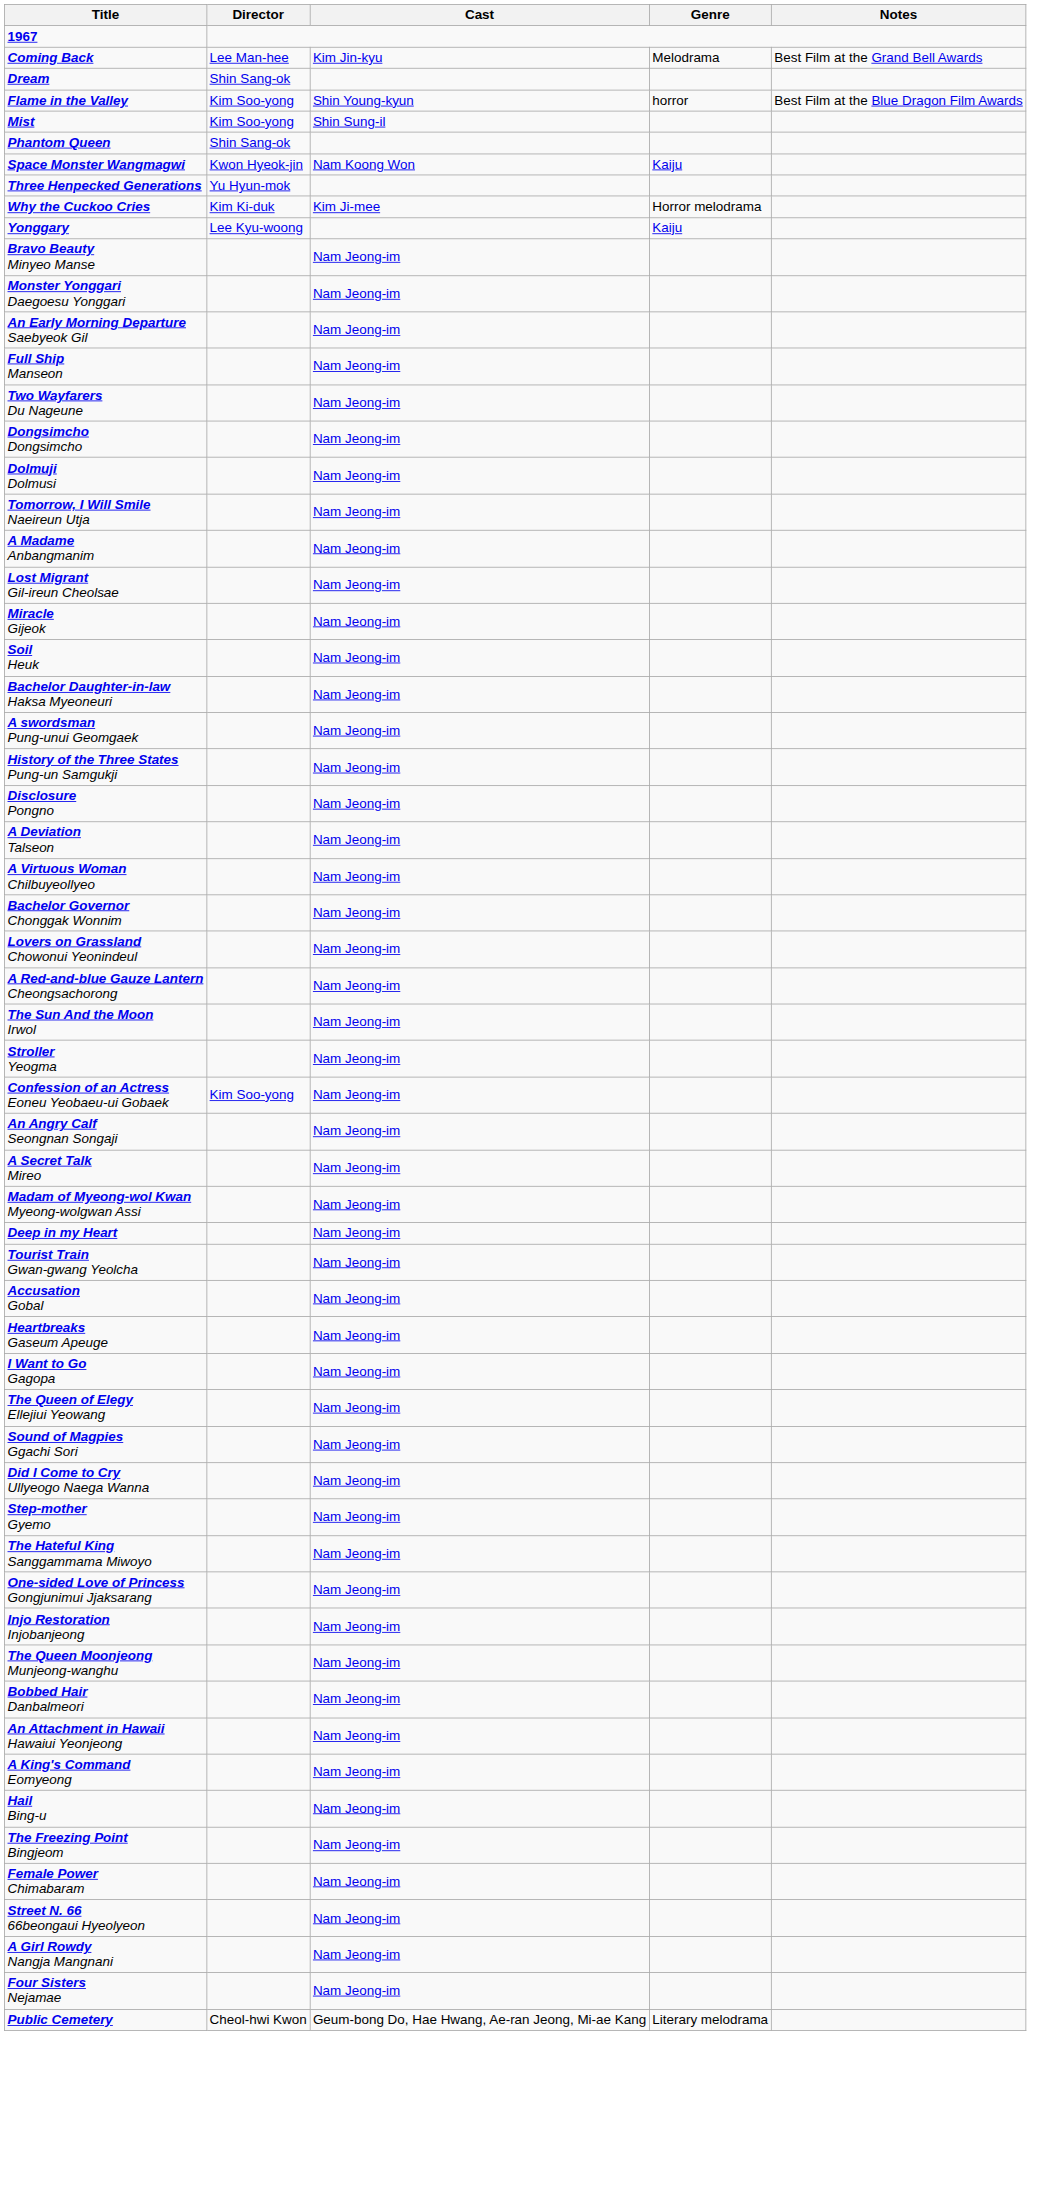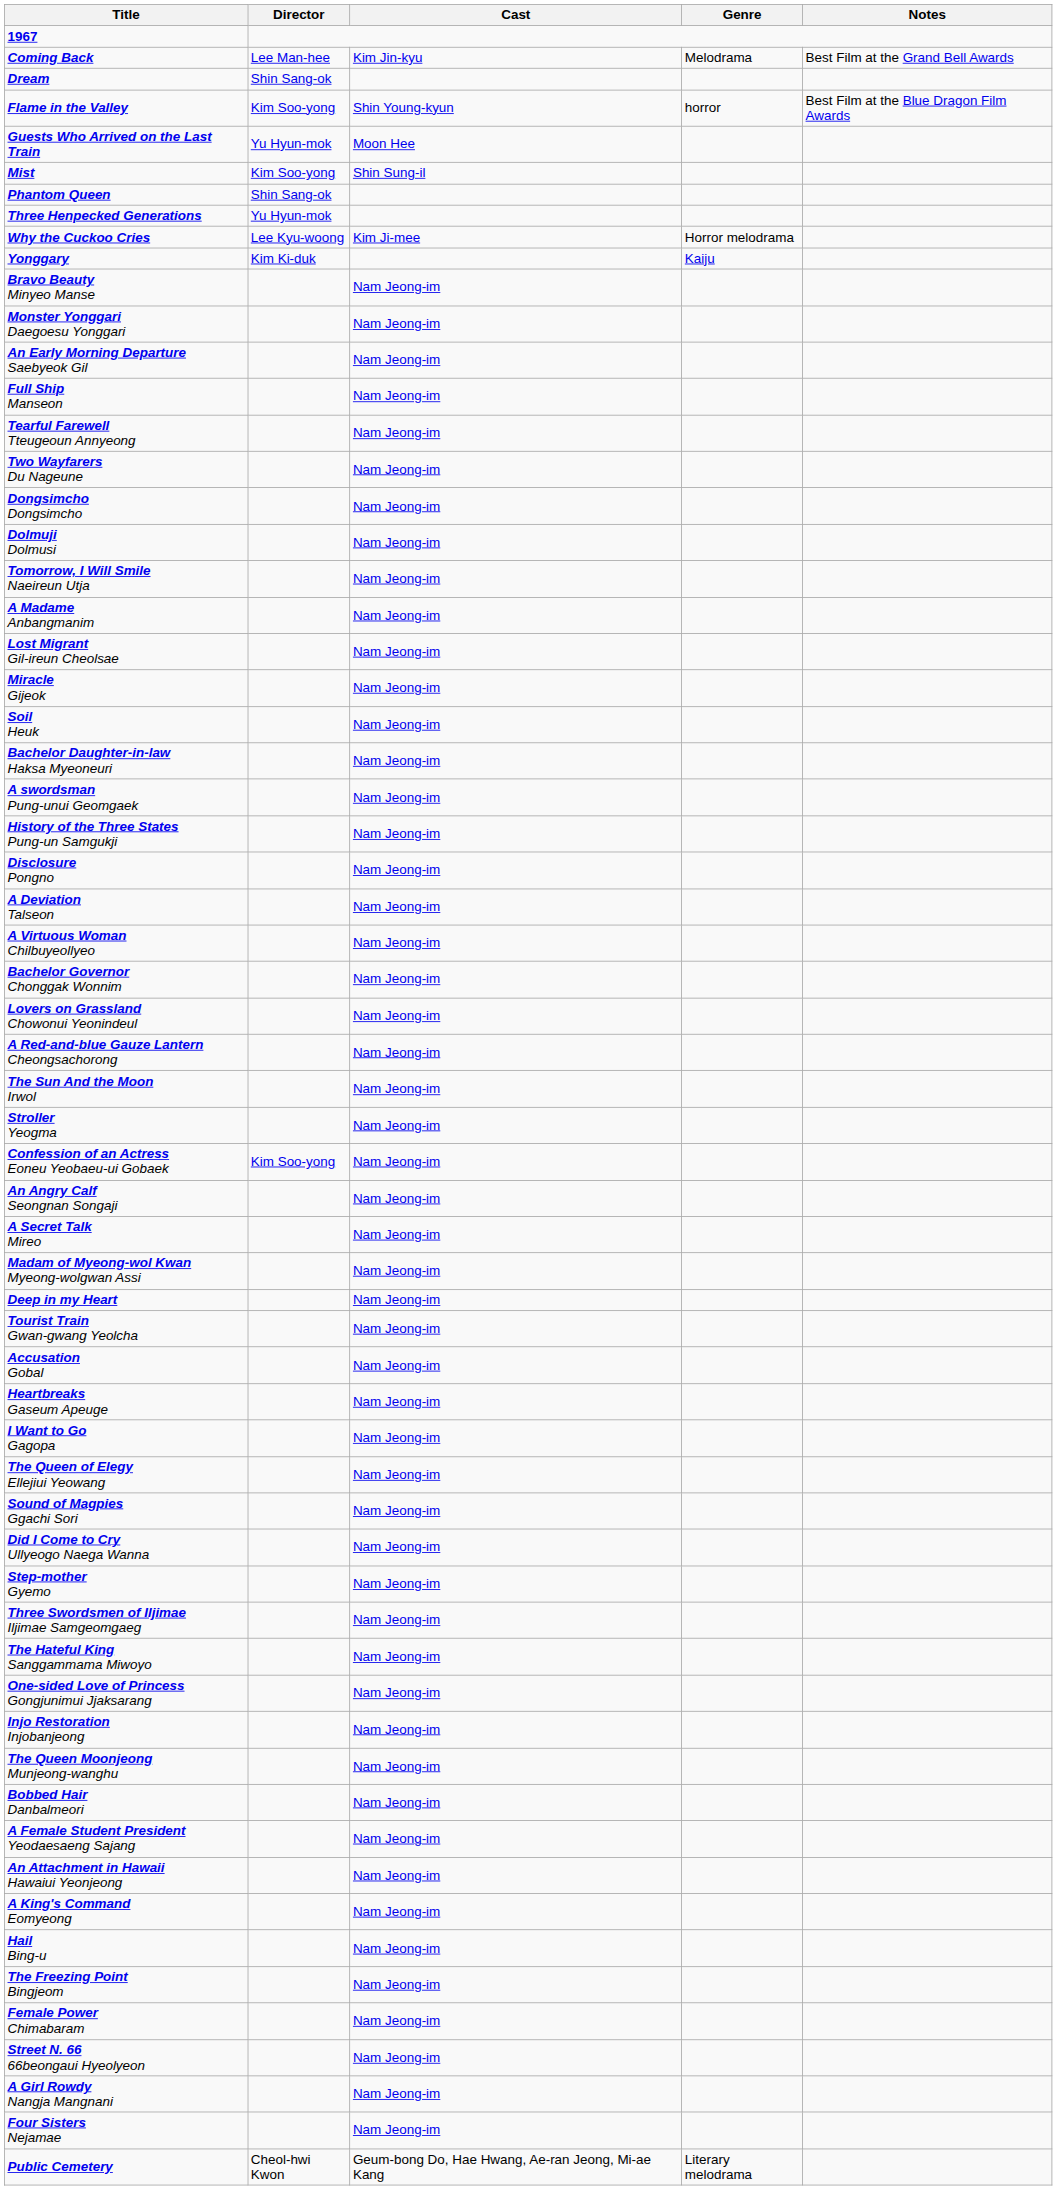 <table class="wikitable sortable">
 <tr>
 <th>Title</th>
 <th>Director</th>
 <th>Cast</th>
 <th>Genre</th>
 <th>Notes</th>
 </tr>
 <tr>
 <td><strong><a href='#'>1967</a></strong></td>
 </tr>
 <tr>
 <td><strong><em><a href='#'>Coming Back</a></em></strong></td>
 <td><a href='#'>Lee Man-hee</a></td>
 <td><a href='#'>Kim Jin-kyu</a></td>
 <td>Melodrama</td>
 <td>Best Film at the <a href='#'>Grand Bell Awards</a></td>
 </tr>
 <tr>
 <td><strong><em><a href='#'>Dream</a></em></strong></td>
 <td><a href='#'>Shin Sang-ok</a></td>
 <td></td>
 <td></td>
 <td></td>
 </tr>
 <tr>
 <td><strong><em><a href='#'>Flame in the Valley</a></em></strong></td>
 <td><a href='#'>Kim Soo-yong</a></td>
 <td><a href='#'>Shin Young-kyun</a></td>
 <td>horror</td>
 <td>Best Film at the <a href='#'>Blue Dragon Film Awards</a></td>
 </tr>
 <tr>
+<td><strong><em><a href='#'>Guests Who Arrived on the Last Train</a></em></strong></td>
+<td><a href='#'>Yu Hyun-mok</a></td>
+<td><a href='#'>Moon Hee</a></td>
+<td></td>
+<td></td>
+</tr>
+<tr>
 <td><strong><em><a href='#'>Mist</a></em></strong></td>
 <td><a href='#'>Kim Soo-yong</a></td>
 <td><a href='#'>Shin Sung-il</a></td>
 <td></td>
 <td></td>
 </tr>
 <tr>
 <td><strong><em><a href='#'>Phantom Queen</a></em></strong></td>
 <td><a href='#'>Shin Sang-ok</a></td>
 <td></td>
 <td></td>
 <td></td>
 </tr>
 <tr>
-<td><strong><em><a href='#'>Space Monster Wangmagwi</a></em></strong></td>
-<td><a href='#'>Kwon Hyeok-jin</a></td>
-<td><a href='#'>Nam Koong Won</a></td>
-<td><a href='#'>Kaiju</a></td>
-<td></td>
-</tr>
-<tr>
 <td><strong><em><a href='#'>Three Henpecked Generations</a></em></strong></td>
 <td><a href='#'>Yu Hyun-mok</a></td>
 <td></td>
 <td></td>
 <td></td>
 </tr>
 <tr>
 <td><strong><em><a href='#'>Why the Cuckoo Cries</a></em></strong></td>
-<td><a href='#'>Kim Ki-duk</a></td>
+<td><a href='#'>Lee Kyu-woong</a></td>
 <td><a href='#'>Kim Ji-mee</a></td>
 <td>Horror melodrama</td>
 <td></td>
 </tr>
 <tr>
 <td><strong><em><a href='#'>Yonggary</a></em></strong></td>
-<td><a href='#'>Lee Kyu-woong</a></td>
+<td><a href='#'>Kim Ki-duk</a></td>
 <td></td>
 <td><a href='#'>Kaiju</a></td>
 <td></td>
 </tr>
 <tr>
 <td><strong><em><a href='#'>Bravo Beauty</a></em></strong><br><em>Minyeo Manse</em></td>
 <td></td>
 <td><a href='#'>Nam Jeong-im</a></td>
 <td></td>
 <td></td>
 </tr>
 <tr>
 <td><strong><em><a href='#'>Monster Yonggari</a></em></strong><br><em>Daegoesu Yonggari</em></td>
 <td></td>
 <td><a href='#'>Nam Jeong-im</a></td>
 <td></td>
 <td></td>
 </tr>
 <tr>
 <td><strong><em><a href='#'>An Early Morning Departure</a></em></strong><br><em>Saebyeok Gil</em></td>
 <td></td>
 <td><a href='#'>Nam Jeong-im</a></td>
 <td></td>
 <td></td>
 </tr>
 <tr>
 <td><strong><em><a href='#'>Full Ship</a></em></strong><br><em>Manseon</em></td>
+<td></td>
+<td><a href='#'>Nam Jeong-im</a></td>
+<td></td>
+<td></td>
+</tr>
+<tr>
+<td><strong><em><a href='#'>Tearful Farewell</a></em></strong><br><em>Tteugeoun Annyeong</em></td>
 <td></td>
 <td><a href='#'>Nam Jeong-im</a></td>
 <td></td>
 <td></td>
 </tr>
 <tr>
 <td><strong><em><a href='#'>Two Wayfarers</a></em></strong><br><em>Du Nageune</em></td>
 <td></td>
 <td><a href='#'>Nam Jeong-im</a></td>
 <td></td>
 <td></td>
 </tr>
 <tr>
 <td><strong><em><a href='#'>Dongsimcho</a></em></strong><br><em>Dongsimcho</em></td>
 <td></td>
 <td><a href='#'>Nam Jeong-im</a></td>
 <td></td>
 <td></td>
 </tr>
 <tr>
 <td><strong><em><a href='#'>Dolmuji</a></em></strong><br><em>Dolmusi</em></td>
 <td></td>
 <td><a href='#'>Nam Jeong-im</a></td>
 <td></td>
 <td></td>
 </tr>
 <tr>
 <td><strong><em><a href='#'>Tomorrow, I Will Smile</a></em></strong><br><em>Naeireun Utja</em></td>
 <td></td>
 <td><a href='#'>Nam Jeong-im</a></td>
 <td></td>
 <td></td>
 </tr>
 <tr>
 <td><strong><em><a href='#'>A Madame</a></em></strong><br><em>Anbangmanim</em></td>
 <td></td>
 <td><a href='#'>Nam Jeong-im</a></td>
 <td></td>
 <td></td>
 </tr>
 <tr>
 <td><strong><em><a href='#'>Lost Migrant</a></em></strong><br><em>Gil-ireun Cheolsae</em></td>
 <td></td>
 <td><a href='#'>Nam Jeong-im</a></td>
 <td></td>
 <td></td>
 </tr>
 <tr>
 <td><strong><em><a href='#'>Miracle</a></em></strong><br><em>Gijeok</em></td>
 <td></td>
 <td><a href='#'>Nam Jeong-im</a></td>
 <td></td>
 <td></td>
 </tr>
 <tr>
 <td><strong><em><a href='#'>Soil</a></em></strong><br><em>Heuk</em></td>
 <td></td>
 <td><a href='#'>Nam Jeong-im</a></td>
 <td></td>
 <td></td>
 </tr>
 <tr>
 <td><strong><em><a href='#'>Bachelor Daughter-in-law</a></em></strong><br><em>Haksa Myeoneuri</em></td>
 <td></td>
 <td><a href='#'>Nam Jeong-im</a></td>
 <td></td>
 <td></td>
 </tr>
 <tr>
 <td><strong><em><a href='#'>A swordsman</a></em></strong><br><em>Pung-unui Geomgaek</em></td>
 <td></td>
 <td><a href='#'>Nam Jeong-im</a></td>
 <td></td>
 <td></td>
 </tr>
 <tr>
 <td><strong><em><a href='#'>History of the Three States</a></em></strong><br><em>Pung-un Samgukji</em></td>
 <td></td>
 <td><a href='#'>Nam Jeong-im</a></td>
 <td></td>
 <td></td>
 </tr>
 <tr>
 <td><strong><em><a href='#'>Disclosure</a></em></strong><br><em>Pongno</em></td>
 <td></td>
 <td><a href='#'>Nam Jeong-im</a></td>
 <td></td>
 <td></td>
 </tr>
 <tr>
 <td><strong><em><a href='#'>A Deviation</a></em></strong><br><em>Talseon</em></td>
 <td></td>
 <td><a href='#'>Nam Jeong-im</a></td>
 <td></td>
 <td></td>
 </tr>
 <tr>
 <td><strong><em><a href='#'>A Virtuous Woman</a></em></strong><br><em>Chilbuyeollyeo</em></td>
 <td></td>
 <td><a href='#'>Nam Jeong-im</a></td>
 <td></td>
 <td></td>
 </tr>
 <tr>
 <td><strong><em><a href='#'>Bachelor Governor</a></em></strong><br><em>Chonggak Wonnim</em></td>
 <td></td>
 <td><a href='#'>Nam Jeong-im</a></td>
 <td></td>
 <td></td>
 </tr>
 <tr>
 <td><strong><em><a href='#'>Lovers on Grassland</a></em></strong><br><em>Chowonui Yeonindeul</em></td>
 <td></td>
 <td><a href='#'>Nam Jeong-im</a></td>
 <td></td>
 <td></td>
 </tr>
 <tr>
 <td><strong><em><a href='#'>A Red-and-blue Gauze Lantern</a></em></strong><br><em>Cheongsachorong</em></td>
 <td></td>
 <td><a href='#'>Nam Jeong-im</a></td>
 <td></td>
 <td></td>
 </tr>
 <tr>
 <td><strong><em><a href='#'>The Sun And the Moon</a></em></strong><br><em>Irwol</em></td>
 <td></td>
 <td><a href='#'>Nam Jeong-im</a></td>
 <td></td>
 <td></td>
 </tr>
 <tr>
 <td><strong><em><a href='#'>Stroller</a></em></strong><br><em>Yeogma</em></td>
 <td></td>
 <td><a href='#'>Nam Jeong-im</a></td>
 <td></td>
 <td></td>
 </tr>
 <tr>
 <td><strong><em><a href='#'>Confession of an Actress</a></em></strong><br><em>Eoneu Yeobaeu-ui Gobaek</em></td>
 <td><a href='#'>Kim Soo-yong</a></td>
 <td><a href='#'>Nam Jeong-im</a></td>
 <td></td>
 <td></td>
 </tr>
 <tr>
 <td><strong><em><a href='#'>An Angry Calf</a></em></strong><br><em>Seongnan Songaji</em></td>
 <td></td>
 <td><a href='#'>Nam Jeong-im</a></td>
 <td></td>
 <td></td>
 </tr>
 <tr>
 <td><strong><em><a href='#'>A Secret Talk</a></em></strong><br><em>Mireo</em></td>
 <td></td>
 <td><a href='#'>Nam Jeong-im</a></td>
 <td></td>
 <td></td>
 </tr>
 <tr>
 <td><strong><em><a href='#'>Madam of Myeong-wol Kwan</a></em></strong><br><em>Myeong-wolgwan Assi</em></td>
 <td></td>
 <td><a href='#'>Nam Jeong-im</a></td>
 <td></td>
 <td></td>
 </tr>
 <tr>
 <td><strong><em><a href='#'>Deep in my Heart</a></em></strong><br></td>
 <td></td>
 <td><a href='#'>Nam Jeong-im</a></td>
 <td></td>
 <td></td>
 </tr>
 <tr>
 <td><strong><em><a href='#'>Tourist Train</a></em></strong><br><em>Gwan-gwang Yeolcha</em></td>
 <td></td>
 <td><a href='#'>Nam Jeong-im</a></td>
 <td></td>
 <td></td>
 </tr>
 <tr>
 <td><strong><em><a href='#'>Accusation</a></em></strong><br><em>Gobal</em></td>
 <td></td>
 <td><a href='#'>Nam Jeong-im</a></td>
 <td></td>
 <td></td>
 </tr>
 <tr>
 <td><strong><em><a href='#'>Heartbreaks</a></em></strong><br><em>Gaseum Apeuge</em></td>
 <td></td>
 <td><a href='#'>Nam Jeong-im</a></td>
 <td></td>
 <td></td>
 </tr>
 <tr>
 <td><strong><em><a href='#'>I Want to Go</a></em></strong><br><em>Gagopa</em></td>
 <td></td>
 <td><a href='#'>Nam Jeong-im</a></td>
 <td></td>
 <td></td>
 </tr>
 <tr>
 <td><strong><em><a href='#'>The Queen of Elegy</a></em></strong><br><em>Ellejiui Yeowang</em></td>
 <td></td>
 <td><a href='#'>Nam Jeong-im</a></td>
 <td></td>
 <td></td>
 </tr>
 <tr>
 <td><strong><em><a href='#'>Sound of Magpies</a></em></strong><br><em>Ggachi Sori</em></td>
 <td></td>
 <td><a href='#'>Nam Jeong-im</a></td>
 <td></td>
 <td></td>
 </tr>
 <tr>
 <td><strong><em><a href='#'>Did I Come to Cry</a></em></strong><br><em>Ullyeogo Naega Wanna</em></td>
 <td></td>
 <td><a href='#'>Nam Jeong-im</a></td>
 <td></td>
 <td></td>
 </tr>
 <tr>
 <td><strong><em><a href='#'>Step-mother</a></em></strong><br><em>Gyemo</em></td>
 <td></td>
 <td><a href='#'>Nam Jeong-im</a></td>
 <td></td>
 <td></td>
 </tr>
 <tr>
+<td><strong><em><a href='#'>Three Swordsmen of Iljimae</a></em></strong><br><em>Iljimae Samgeomgaeg</em></td>
+<td></td>
+<td><a href='#'>Nam Jeong-im</a></td>
+<td></td>
+<td></td>
+</tr>
+<tr>
 <td><strong><em><a href='#'>The Hateful King</a></em></strong><br><em>Sanggammama Miwoyo</em></td>
 <td></td>
 <td><a href='#'>Nam Jeong-im</a></td>
 <td></td>
 <td></td>
 </tr>
 <tr>
 <td><strong><em><a href='#'>One-sided Love of Princess</a></em></strong><br><em>Gongjunimui Jjaksarang</em></td>
 <td></td>
 <td><a href='#'>Nam Jeong-im</a></td>
 <td></td>
 <td></td>
 </tr>
 <tr>
 <td><strong><em><a href='#'>Injo Restoration</a></em></strong><br><em>Injobanjeong</em></td>
 <td></td>
 <td><a href='#'>Nam Jeong-im</a></td>
 <td></td>
 <td></td>
 </tr>
 <tr>
 <td><strong><em><a href='#'>The Queen Moonjeong</a></em></strong><br><em>Munjeong-wanghu</em></td>
 <td></td>
 <td><a href='#'>Nam Jeong-im</a></td>
 <td></td>
 <td></td>
 </tr>
 <tr>
 <td><strong><em><a href='#'>Bobbed Hair</a></em></strong><br><em>Danbalmeori</em></td>
+<td></td>
+<td><a href='#'>Nam Jeong-im</a></td>
+<td></td>
+<td></td>
+</tr>
+<tr>
+<td><strong><em><a href='#'>A Female Student President</a></em></strong><br><em>Yeodaesaeng Sajang</em></td>
 <td></td>
 <td><a href='#'>Nam Jeong-im</a></td>
 <td></td>
 <td></td>
 </tr>
 <tr>
 <td><strong><em><a href='#'>An Attachment in Hawaii</a></em></strong><br><em>Hawaiui Yeonjeong</em></td>
 <td></td>
 <td><a href='#'>Nam Jeong-im</a></td>
 <td></td>
 <td></td>
 </tr>
 <tr>
 <td><strong><em><a href='#'>A King's Command</a></em></strong><br><em>Eomyeong</em></td>
 <td></td>
 <td><a href='#'>Nam Jeong-im</a></td>
 <td></td>
 <td></td>
 </tr>
 <tr>
 <td><strong><em><a href='#'>Hail</a></em></strong><br><em>Bing-u</em></td>
 <td></td>
 <td><a href='#'>Nam Jeong-im</a></td>
 <td></td>
 <td></td>
 </tr>
 <tr>
 <td><strong><em><a href='#'>The Freezing Point</a></em></strong><br><em>Bingjeom</em></td>
 <td></td>
 <td><a href='#'>Nam Jeong-im</a></td>
 <td></td>
 <td></td>
 </tr>
 <tr>
 <td><strong><em><a href='#'>Female Power</a></em></strong><br><em>Chimabaram</em></td>
 <td></td>
 <td><a href='#'>Nam Jeong-im</a></td>
 <td></td>
 <td></td>
 </tr>
 <tr>
 <td><strong><em><a href='#'>Street N. 66</a></em></strong><br><em>66beongaui Hyeolyeon</em></td>
 <td></td>
 <td><a href='#'>Nam Jeong-im</a></td>
 <td></td>
 <td></td>
 </tr>
 <tr>
 <td><strong><em><a href='#'>A Girl Rowdy</a></em></strong><br><em>Nangja Mangnani</em></td>
 <td></td>
 <td><a href='#'>Nam Jeong-im</a></td>
 <td></td>
 <td></td>
 </tr>
 <tr>
 <td><strong><em><a href='#'>Four Sisters</a></em></strong><br><em>Nejamae</em></td>
 <td></td>
 <td><a href='#'>Nam Jeong-im</a></td>
 <td></td>
 <td></td>
 </tr>
 <tr>
 <td><strong><em><a href='#'>Public Cemetery</a></em></strong></td>
 <td>Cheol-hwi Kwon</td>
 <td>Geum-bong Do, Hae Hwang, Ae-ran Jeong, Mi-ae Kang</td>
 <td>Literary melodrama</td>
 <td></td>
 </tr>
 </table>
